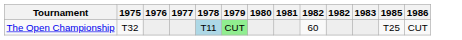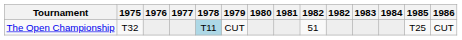 <table class="wikitable" style="font-size:95%;text-align:center;">
 <tr>
 <th>Tournament</th>
 <th>1975</th>
 <th>1976</th>
 <th>1977</th>
 <th>1978</th>
 <th>1979</th>
 <th>1980</th>
 <th>1981</th>
 <th>1982</th>
 <th>1982</th>
 <th>1983</th>
+<th>1984</th>
 <th>1985</th>
 <th>1986</th>
 </tr>
 <tr>
 <td align="left"><a href='#'>The Open Championship</a></td>
 <td>T32</td>
 <td style="background:#eeeeee;"></td>
 <td style="background:#eeeeee;"></td>
 <td style="background: lightblue;">T11</td>
-<td style="background: lightgreen;">CUT</td>
+<td>CUT</td>
 <td style="background:#eeeeee;"></td>
 <td style="background:#eeeeee;"></td>
-<td>60</td>
+<td>51</td>
+<td style="background:#eeeeee;"></td>
 <td style="background:#eeeeee;"></td>
 <td style="background:#eeeeee;"></td>
 <td>T25</td>
 <td>CUT</td>
 </tr>
 </table>
